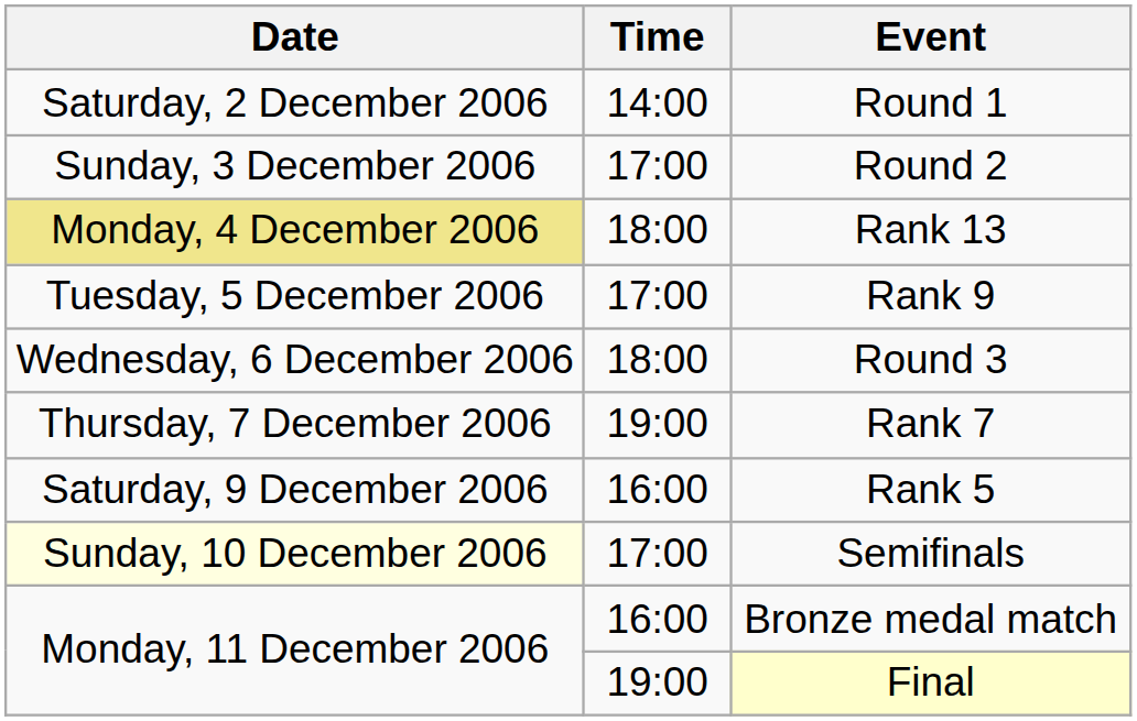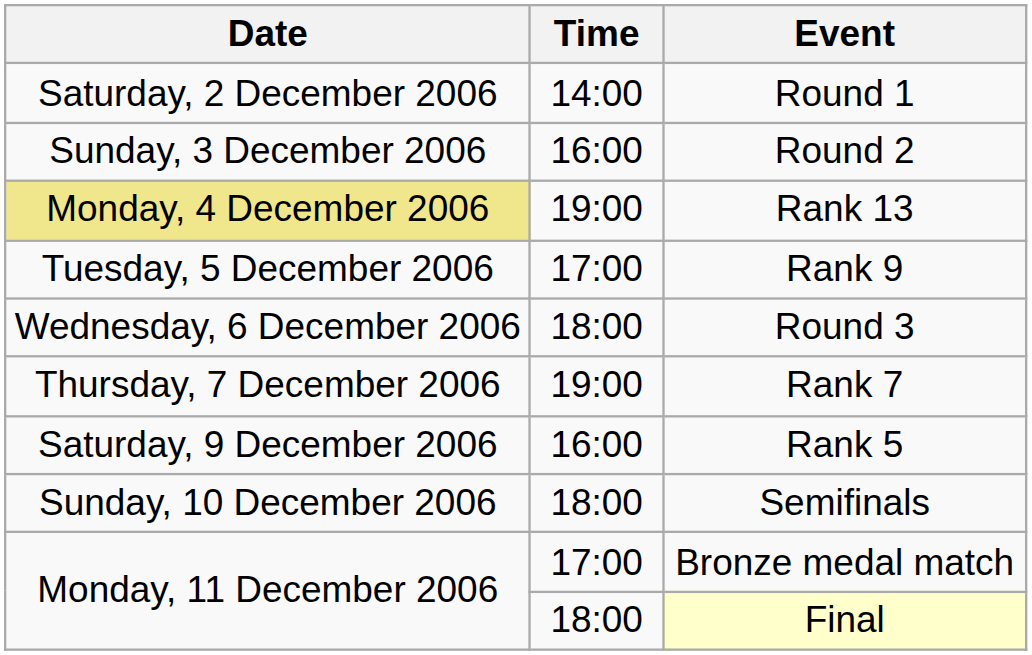 <table class = "wikitable" style="text-align:center;">
 <tr>
 <th width=220>Date</th>
 <th width=50>Time</th>
 <th width=150>Event</th>
 </tr>
 <tr>
 <td>Saturday, 2 December 2006</td>
 <td>14:00</td>
 <td>Round 1</td>
 </tr>
 <tr>
 <td>Sunday, 3 December 2006</td>
-<td>17:00</td>
+<td>16:00</td>
 <td>Round 2</td>
 </tr>
 <tr>
 <td style="background: khaki;">Monday, 4 December 2006</td>
-<td>18:00</td>
+<td>19:00</td>
 <td>Rank 13</td>
 </tr>
 <tr>
 <td>Tuesday, 5 December 2006</td>
 <td>17:00</td>
 <td>Rank 9</td>
 </tr>
 <tr>
 <td>Wednesday, 6 December 2006</td>
 <td>18:00</td>
 <td>Round 3</td>
 </tr>
 <tr>
 <td>Thursday, 7 December 2006</td>
 <td>19:00</td>
 <td>Rank 7</td>
 </tr>
 <tr>
 <td>Saturday, 9 December 2006</td>
 <td>16:00</td>
 <td>Rank 5</td>
 </tr>
 <tr>
-<td style="background: lightyellow;">Sunday, 10 December 2006</td>
-<td>17:00</td>
+<td>Sunday, 10 December 2006</td>
+<td>18:00</td>
 <td>Semifinals</td>
 </tr>
 <tr>
 <td rowspan=2>Monday, 11 December 2006</td>
-<td>16:00</td>
+<td>17:00</td>
 <td>Bronze medal match</td>
 </tr>
 <tr>
-<td>19:00</td>
+<td>18:00</td>
 <td bgcolor=ffffcc>Final</td>
 </tr>
 </table>
